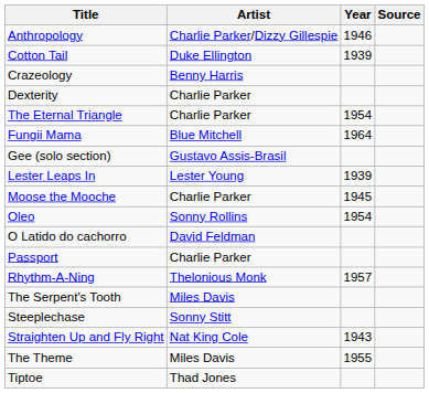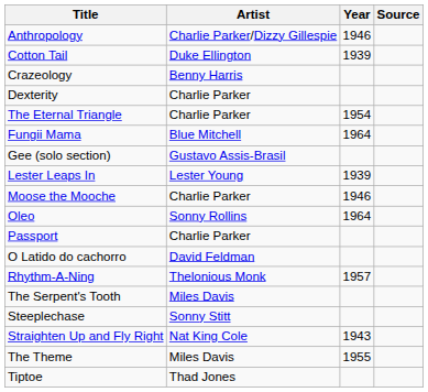 <table class="wikitable sortable">
 <tr>
 <th>Title</th>
 <th>Artist</th>
 <th>Year</th>
 <th>Source</th>
 </tr>
 <tr>
 <td><a href='#'>Anthropology</a></td>
 <td><a href='#'>Charlie Parker</a>/<a href='#'>Dizzy Gillespie</a></td>
 <td>1946</td>
 <td></td>
 </tr>
 <tr>
 <td><a href='#'>Cotton Tail</a></td>
 <td><a href='#'>Duke Ellington</a></td>
 <td>1939</td>
 <td></td>
 </tr>
 <tr>
 <td>Crazeology</td>
 <td><a href='#'>Benny Harris</a></td>
 <td></td>
 <td></td>
 </tr>
 <tr>
 <td>Dexterity</td>
 <td>Charlie Parker</td>
 <td></td>
 <td></td>
 </tr>
 <tr>
 <td><a href='#'>The Eternal Triangle</a></td>
 <td>Charlie Parker</td>
 <td>1954</td>
 <td></td>
 </tr>
 <tr>
 <td><a href='#'>Fungii Mama</a></td>
 <td><a href='#'>Blue Mitchell</a></td>
 <td>1964</td>
 <td></td>
 </tr>
 <tr>
 <td>Gee (solo section)</td>
 <td><a href='#'>Gustavo Assis-Brasil</a></td>
 <td></td>
 <td></td>
 </tr>
 <tr>
 <td><a href='#'>Lester Leaps In</a></td>
 <td><a href='#'>Lester Young</a></td>
 <td>1939</td>
 <td></td>
 </tr>
 <tr>
 <td><a href='#'>Moose the Mooche</a></td>
 <td>Charlie Parker</td>
-<td>1945</td>
+<td>1946</td>
 <td></td>
 </tr>
 <tr>
 <td><a href='#'>Oleo</a></td>
 <td><a href='#'>Sonny Rollins</a></td>
-<td>1954</td>
+<td>1964</td>
+<td></td>
+</tr>
+<tr>
+<td><a href='#'>Passport</a></td>
+<td>Charlie Parker</td>
+<td></td>
 <td></td>
 </tr>
 <tr>
 <td>O Latido do cachorro</td>
 <td><a href='#'>David Feldman</a></td>
-<td></td>
-<td></td>
-</tr>
-<tr>
-<td><a href='#'>Passport</a></td>
-<td>Charlie Parker</td>
 <td></td>
 <td></td>
 </tr>
 <tr>
 <td><a href='#'>Rhythm-A-Ning</a></td>
 <td><a href='#'>Thelonious Monk</a></td>
 <td>1957</td>
 <td></td>
 </tr>
 <tr>
 <td>The Serpent's Tooth</td>
 <td><a href='#'>Miles Davis</a></td>
 <td></td>
 <td></td>
 </tr>
 <tr>
 <td>Steeplechase</td>
 <td><a href='#'>Sonny Stitt</a></td>
 <td></td>
 <td></td>
 </tr>
 <tr>
 <td><a href='#'>Straighten Up and Fly Right</a></td>
 <td><a href='#'>Nat King Cole</a></td>
 <td>1943</td>
 <td></td>
 </tr>
 <tr>
 <td>The Theme</td>
 <td>Miles Davis</td>
 <td>1955</td>
 <td></td>
 </tr>
 <tr>
 <td>Tiptoe</td>
 <td>Thad Jones</td>
 <td></td>
 <td></td>
 </tr>
 </table>
